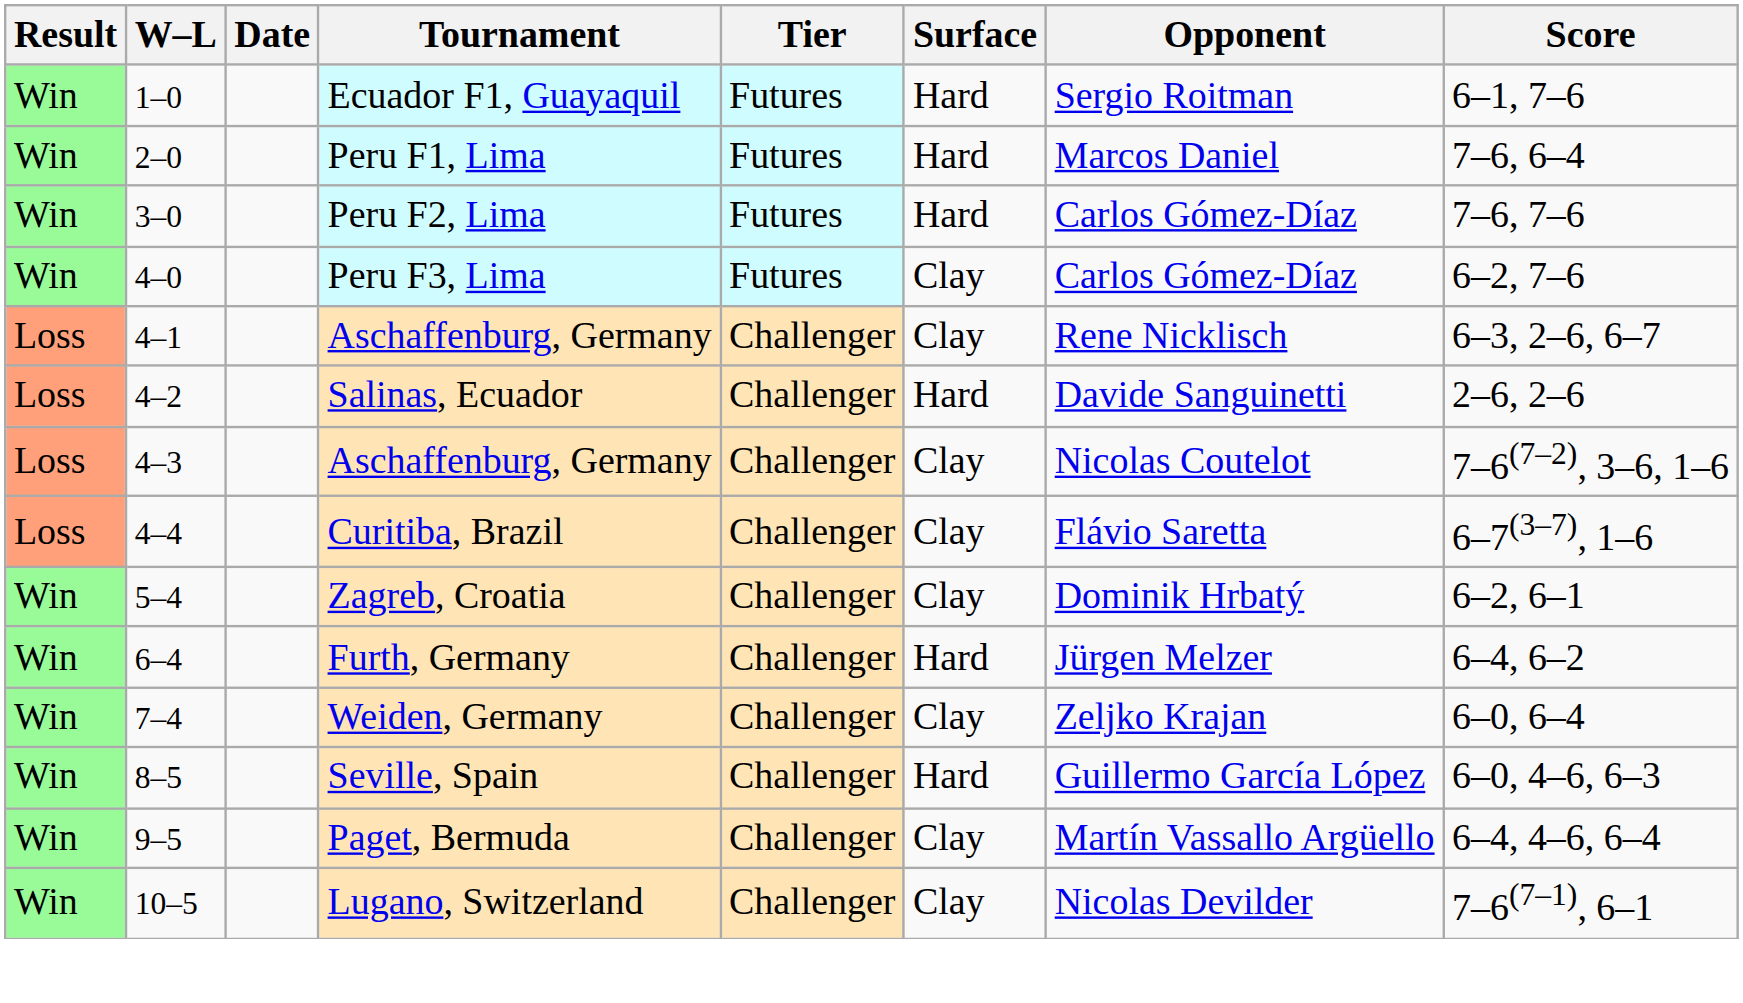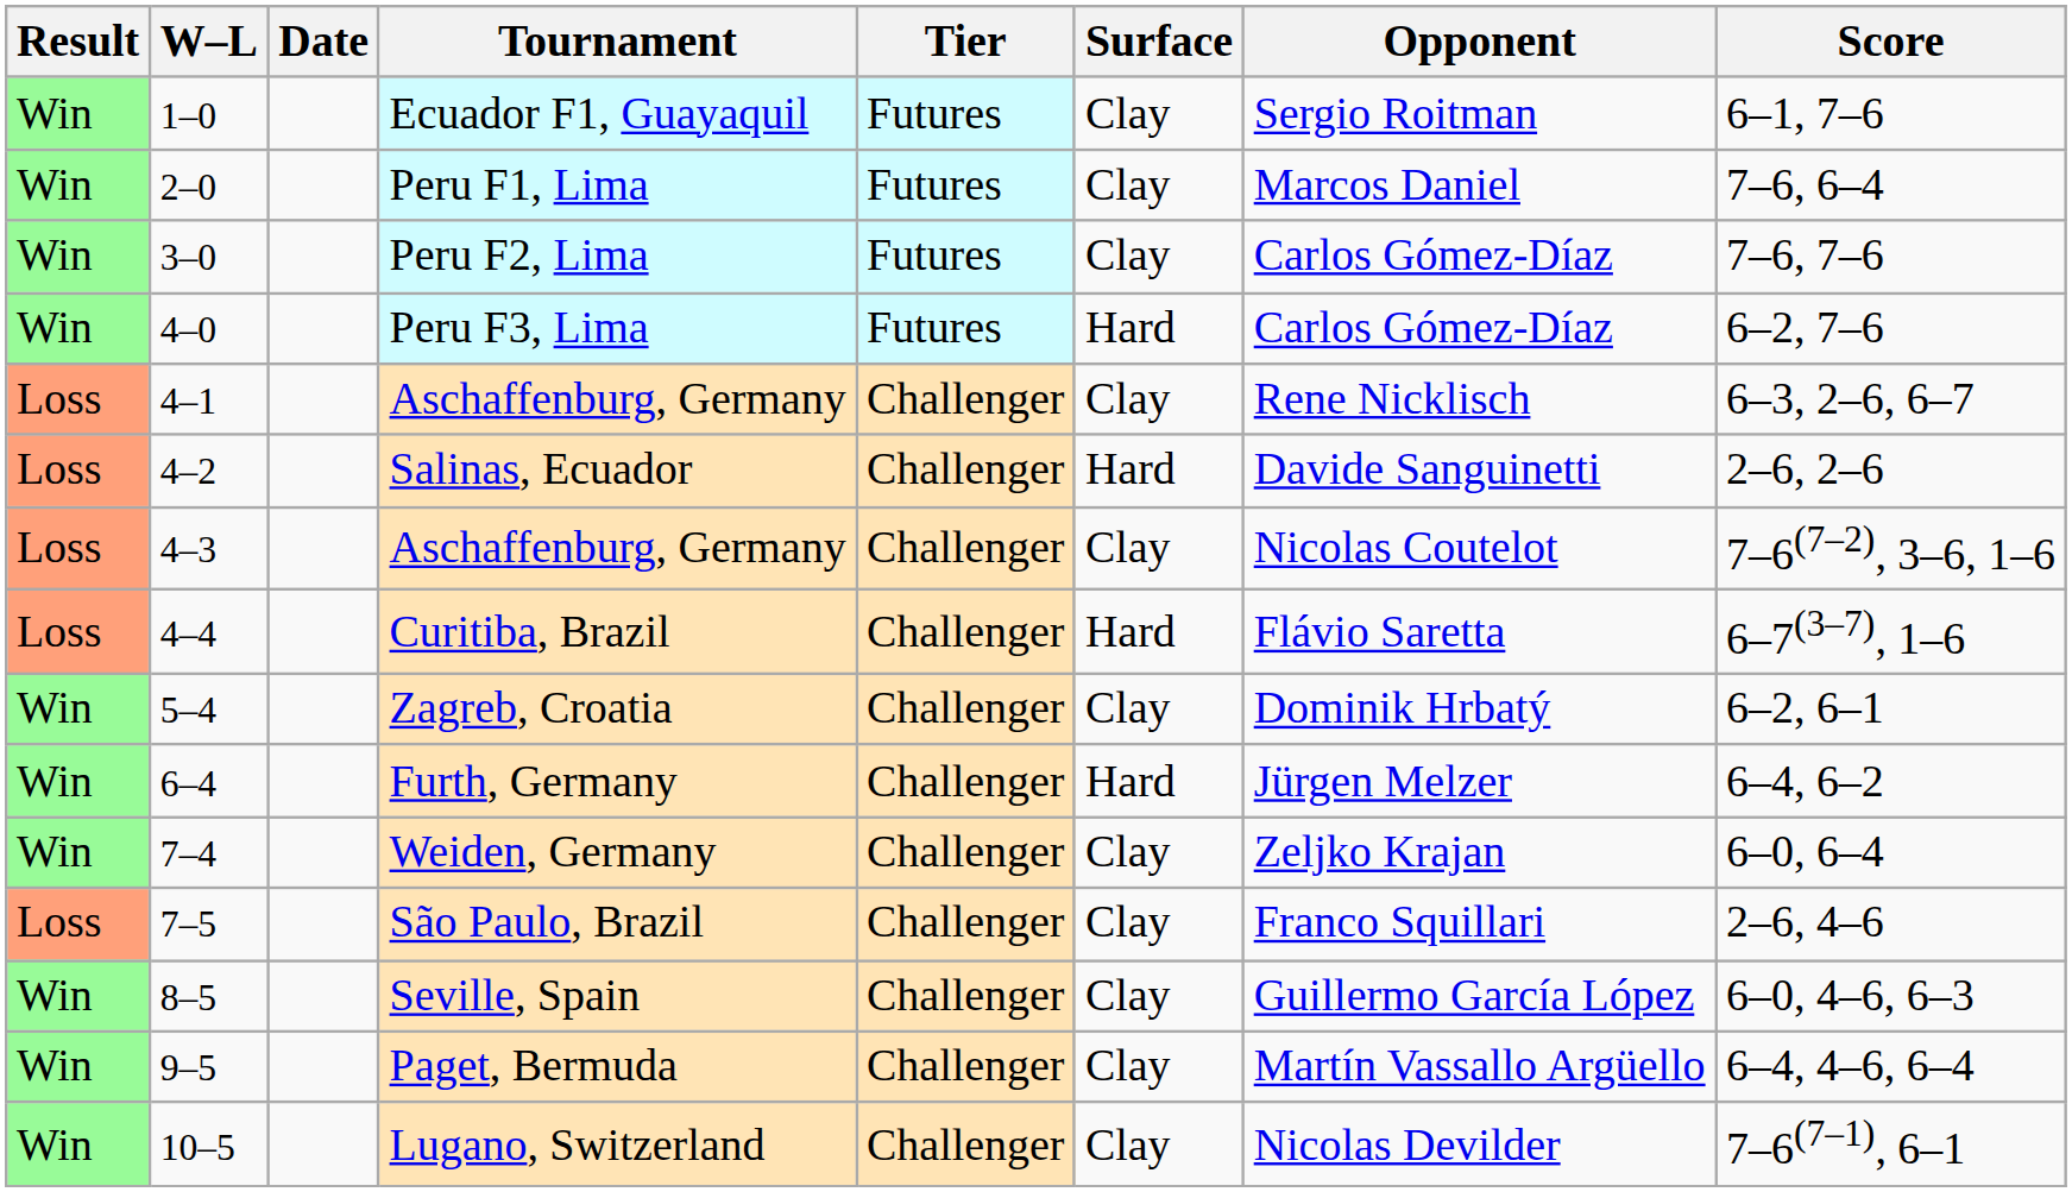 <table class="sortable wikitable">
 <tr>
 <th>Result</th>
 <th class="unsortable">W–L</th>
 <th>Date</th>
 <th>Tournament</th>
 <th>Tier</th>
 <th>Surface</th>
 <th>Opponent</th>
 <th class="unsortable">Score</th>
 </tr>
 <tr>
 <td bgcolor=98fb98>Win</td>
 <td><small>1–0</small></td>
 <td></td>
 <td bgcolor=cffcff>Ecuador F1, <a href='#'>Guayaquil</a></td>
 <td bgcolor=cffcff>Futures</td>
-<td>Hard</td>
+<td>Clay</td>
 <td> <a href='#'>Sergio Roitman</a></td>
 <td>6–1, 7–6</td>
 </tr>
 <tr>
 <td bgcolor=98fb98>Win</td>
 <td><small>2–0</small></td>
 <td></td>
 <td bgcolor=cffcff>Peru F1, <a href='#'>Lima</a></td>
 <td bgcolor=cffcff>Futures</td>
-<td>Hard</td>
+<td>Clay</td>
 <td> <a href='#'>Marcos Daniel</a></td>
 <td>7–6, 6–4</td>
 </tr>
 <tr>
 <td bgcolor=98fb98>Win</td>
 <td><small>3–0</small></td>
 <td></td>
 <td bgcolor=cffcff>Peru F2, <a href='#'>Lima</a></td>
 <td bgcolor=cffcff>Futures</td>
-<td>Hard</td>
+<td>Clay</td>
 <td> <a href='#'>Carlos Gómez-Díaz</a></td>
 <td>7–6, 7–6</td>
 </tr>
 <tr>
 <td bgcolor=98fb98>Win</td>
 <td><small>4–0</small></td>
 <td></td>
 <td bgcolor=cffcff>Peru F3, <a href='#'>Lima</a></td>
 <td bgcolor=cffcff>Futures</td>
-<td>Clay</td>
+<td>Hard</td>
 <td> <a href='#'>Carlos Gómez-Díaz</a></td>
 <td>6–2, 7–6</td>
 </tr>
 <tr>
 <td bgcolor=ffa07a>Loss</td>
 <td><small>4–1</small></td>
 <td></td>
 <td bgcolor=moccasin><a href='#'>Aschaffenburg</a>, Germany</td>
 <td bgcolor=moccasin>Challenger</td>
 <td>Clay</td>
 <td> <a href='#'>Rene Nicklisch</a></td>
 <td>6–3, 2–6, 6–7</td>
 </tr>
 <tr>
 <td bgcolor=ffa07a>Loss</td>
 <td><small>4–2</small></td>
 <td></td>
 <td bgcolor=moccasin><a href='#'>Salinas</a>, Ecuador</td>
 <td bgcolor=moccasin>Challenger</td>
 <td>Hard</td>
 <td> <a href='#'>Davide Sanguinetti</a></td>
 <td>2–6, 2–6</td>
 </tr>
 <tr>
 <td bgcolor=ffa07a>Loss</td>
 <td><small>4–3</small></td>
 <td></td>
 <td bgcolor=moccasin><a href='#'>Aschaffenburg</a>, Germany</td>
 <td bgcolor=moccasin>Challenger</td>
 <td>Clay</td>
 <td> <a href='#'>Nicolas Coutelot</a></td>
 <td>7–6<sup>(7–2)</sup>, 3–6, 1–6</td>
 </tr>
 <tr>
 <td bgcolor=ffa07a>Loss</td>
 <td><small>4–4</small></td>
 <td></td>
 <td bgcolor=moccasin><a href='#'>Curitiba</a>, Brazil</td>
 <td bgcolor=moccasin>Challenger</td>
-<td>Clay</td>
+<td>Hard</td>
 <td> <a href='#'>Flávio Saretta</a></td>
 <td>6–7<sup>(3–7)</sup>, 1–6</td>
 </tr>
 <tr>
 <td bgcolor=98fb98>Win</td>
 <td><small>5–4</small></td>
 <td></td>
 <td bgcolor=moccasin><a href='#'>Zagreb</a>, Croatia</td>
 <td bgcolor=moccasin>Challenger</td>
 <td>Clay</td>
 <td> <a href='#'>Dominik Hrbatý</a></td>
 <td>6–2, 6–1</td>
 </tr>
 <tr>
 <td bgcolor=98fb98>Win</td>
 <td><small>6–4</small></td>
 <td></td>
 <td bgcolor=moccasin><a href='#'>Furth</a>, Germany</td>
 <td bgcolor=moccasin>Challenger</td>
 <td>Hard</td>
 <td> <a href='#'>Jürgen Melzer</a></td>
 <td>6–4, 6–2</td>
 </tr>
 <tr>
 <td bgcolor=98fb98>Win</td>
 <td><small>7–4</small></td>
 <td></td>
 <td bgcolor=moccasin><a href='#'>Weiden</a>, Germany</td>
 <td bgcolor=moccasin>Challenger</td>
 <td>Clay</td>
 <td> <a href='#'>Zeljko Krajan</a></td>
 <td>6–0, 6–4</td>
 </tr>
 <tr>
+<td bgcolor=ffa07a>Loss</td>
+<td><small>7–5</small></td>
+<td></td>
+<td bgcolor=moccasin><a href='#'>São Paulo</a>, Brazil</td>
+<td bgcolor=moccasin>Challenger</td>
+<td>Clay</td>
+<td> <a href='#'>Franco Squillari</a></td>
+<td>2–6, 4–6</td>
+</tr>
+<tr>
 <td bgcolor=98fb98>Win</td>
 <td><small>8–5</small></td>
 <td></td>
 <td bgcolor=moccasin><a href='#'>Seville</a>, Spain</td>
 <td bgcolor=moccasin>Challenger</td>
-<td>Hard</td>
+<td>Clay</td>
 <td> <a href='#'>Guillermo García López</a></td>
 <td>6–0, 4–6, 6–3</td>
 </tr>
 <tr>
 <td bgcolor=98fb98>Win</td>
 <td><small>9–5</small></td>
 <td></td>
 <td bgcolor=moccasin><a href='#'>Paget</a>, Bermuda</td>
 <td bgcolor=moccasin>Challenger</td>
 <td>Clay</td>
 <td> <a href='#'>Martín Vassallo Argüello</a></td>
 <td>6–4, 4–6, 6–4</td>
 </tr>
 <tr>
 <td bgcolor=98fb98>Win</td>
 <td><small>10–5</small></td>
 <td></td>
 <td bgcolor=moccasin><a href='#'>Lugano</a>, Switzerland</td>
 <td bgcolor=moccasin>Challenger</td>
 <td>Clay</td>
 <td> <a href='#'>Nicolas Devilder</a></td>
 <td>7–6<sup>(7–1)</sup>, 6–1</td>
 </tr>
 </table>
